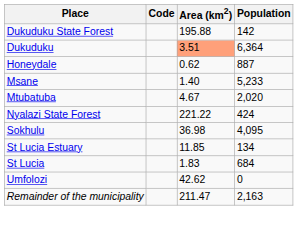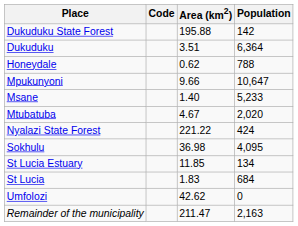 <table class="wikitable sortable">
 <tr>
 <th>Place</th>
 <th>Code</th>
 <th>Area (km<sup>2</sup>)</th>
 <th>Population</th>
 </tr>
 <tr>
 <td><a href='#'>Dukuduku State Forest</a></td>
 <td></td>
 <td>195.88</td>
 <td>142</td>
 </tr>
 <tr>
 <td><a href='#'>Dukuduku</a></td>
 <td></td>
-<td style="background: lightsalmon;">3.51</td>
+<td>3.51</td>
 <td>6,364</td>
 </tr>
 <tr>
 <td><a href='#'>Honeydale</a></td>
 <td></td>
 <td>0.62</td>
-<td>887</td>
+<td>788</td>
+</tr>
+<tr>
+<td><a href='#'>Mpukunyoni</a></td>
+<td></td>
+<td>9.66</td>
+<td>10,647</td>
 </tr>
 <tr>
 <td><a href='#'>Msane</a></td>
 <td></td>
 <td>1.40</td>
 <td>5,233</td>
 </tr>
 <tr>
 <td><a href='#'>Mtubatuba</a></td>
 <td></td>
 <td>4.67</td>
 <td>2,020</td>
 </tr>
 <tr>
 <td><a href='#'>Nyalazi State Forest</a></td>
 <td></td>
 <td>221.22</td>
 <td>424</td>
 </tr>
 <tr>
 <td><a href='#'>Sokhulu</a></td>
 <td></td>
 <td>36.98</td>
 <td>4,095</td>
 </tr>
 <tr>
 <td><a href='#'>St Lucia Estuary</a></td>
 <td></td>
 <td>11.85</td>
 <td>134</td>
 </tr>
 <tr>
 <td><a href='#'>St Lucia</a></td>
 <td></td>
 <td>1.83</td>
 <td>684</td>
 </tr>
 <tr>
 <td><a href='#'>Umfolozi</a></td>
 <td></td>
 <td>42.62</td>
 <td>0</td>
 </tr>
 <tr>
 <td><em>Remainder of the municipality</em></td>
 <td></td>
 <td>211.47</td>
 <td>2,163</td>
 </tr>
 </table>
